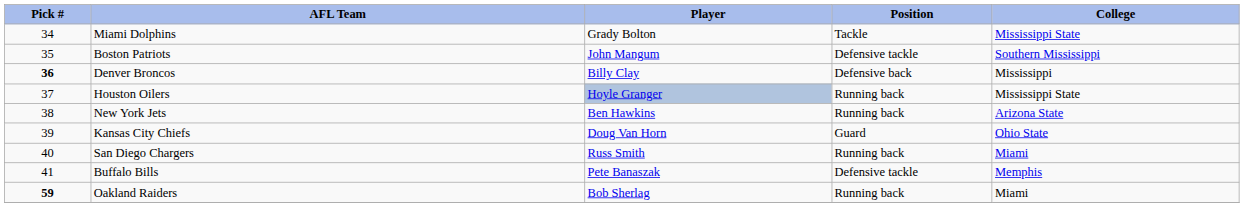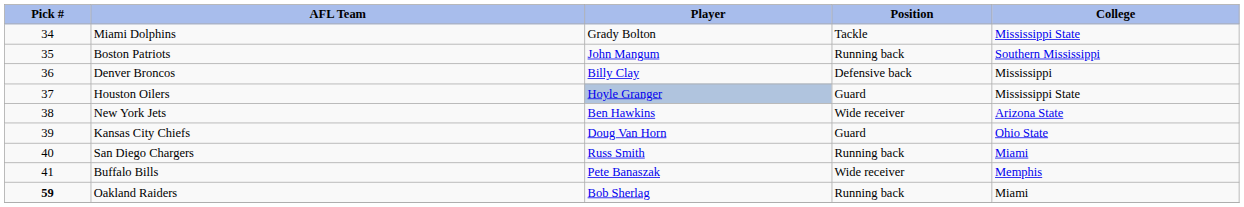 <table class="wikitable sortable sortable" style="width: 100%">
 <tr>
 <th style="background:#A8BDEC;" width=7%>Pick #</th>
 <th width=40% style="background:#A8BDEC;">AFL Team</th>
 <th width=20% style="background:#A8BDEC;">Player</th>
 <th width=13% style="background:#A8BDEC;">Position</th>
 <th style="background:#A8BDEC;">College</th>
 </tr>
 <tr>
 <td align=center>34</td>
 <td>Miami Dolphins</td>
 <td>Grady Bolton</td>
 <td>Tackle</td>
 <td><a href='#'>Mississippi State</a></td>
 </tr>
 <tr>
 <td align=center>35</td>
 <td>Boston Patriots</td>
 <td><a href='#'>John Mangum</a></td>
-<td>Defensive tackle</td>
+<td>Running back</td>
 <td><a href='#'>Southern Mississippi</a></td>
 </tr>
 <tr>
-<td align=center><strong>36</strong></td>
+<td align=center>36</td>
 <td>Denver Broncos</td>
 <td><a href='#'>Billy Clay</a></td>
 <td>Defensive back</td>
 <td>Mississippi</td>
 </tr>
 <tr>
 <td align=center>37</td>
 <td>Houston Oilers</td>
 <td bgcolor=lightsteelblue><a href='#'>Hoyle Granger</a></td>
-<td>Running back</td>
+<td>Guard</td>
 <td>Mississippi State</td>
 </tr>
 <tr>
 <td align=center>38</td>
 <td>New York Jets</td>
 <td><a href='#'>Ben Hawkins</a></td>
-<td>Running back</td>
+<td>Wide receiver</td>
 <td><a href='#'>Arizona State</a></td>
 </tr>
 <tr>
 <td align=center>39</td>
 <td>Kansas City Chiefs</td>
 <td><a href='#'>Doug Van Horn</a></td>
 <td>Guard</td>
 <td><a href='#'>Ohio State</a></td>
 </tr>
 <tr>
 <td align=center>40</td>
 <td>San Diego Chargers</td>
 <td><a href='#'>Russ Smith</a></td>
 <td>Running back</td>
 <td><a href='#'>Miami</a></td>
 </tr>
 <tr>
 <td align=center>41</td>
 <td>Buffalo Bills</td>
 <td><a href='#'>Pete Banaszak</a></td>
-<td>Defensive tackle</td>
+<td>Wide receiver</td>
 <td><a href='#'>Memphis</a></td>
 </tr>
 <tr>
 <td align=center><strong>59</strong></td>
 <td>Oakland Raiders</td>
 <td><a href='#'>Bob Sherlag</a></td>
 <td>Running back</td>
 <td>Miami</td>
 </tr>
 <tr>
 </tr>
 </table>
